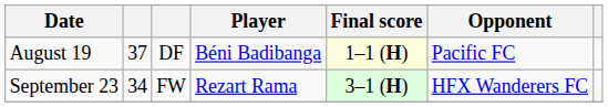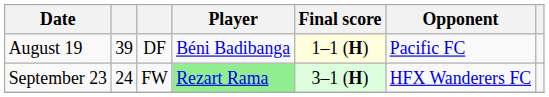 <table class="wikitable sortable" style="text-align:center; font-size:95%;">
 <tr>
 <th>Date</th>
 <th></th>
 <th></th>
 <th>Player</th>
 <th>Final score</th>
 <th>Opponent</th>
 <th class="unsortable"></th>
 </tr>
 <tr>
 <td style="text-align:left;" data-sort-value="1">August 19</td>
-<td>37</td>
+<td>39</td>
 <td>DF</td>
 <td style="text-align:left;" data-sort-value="Badibanga"> <a href='#'>Béni Badibanga</a></td>
 <td style="background:#ffd;">1–1 (<strong>H</strong>)</td>
 <td style="text-align:left;"><a href='#'>Pacific FC</a></td>
 <td></td>
 </tr>
 <tr>
 <td style="text-align:left;" data-sort-value="1">September 23</td>
-<td>34</td>
+<td>24</td>
 <td>FW</td>
-<td style="text-align:left;" data-sort-value="Rama"> <a href='#'>Rezart Rama</a></td>
+<td style="background: lightgreen; text-align:left;" data-sort-value="Rama"> <a href='#'>Rezart Rama</a></td>
 <td style="background:#dfd;">3–1 (<strong>H</strong>)</td>
 <td style="text-align:left;"><a href='#'>HFX Wanderers FC</a></td>
 <td></td>
 </tr>
 <tr>
 </tr>
 </table>
